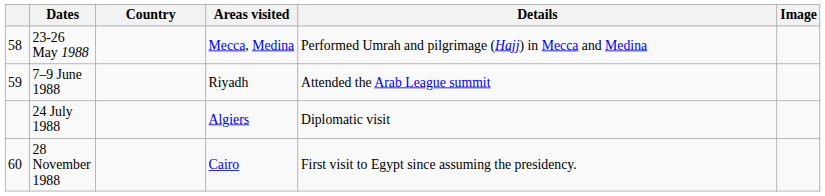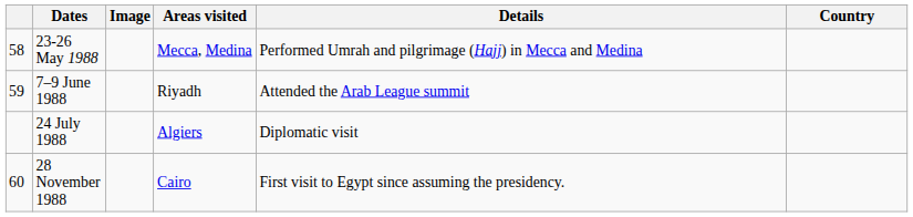 <table class="wikitable sortable" border="1" style="margin: 1em auto 1em auto">
 <tr>
 <th style="width: 3%;"></th>
 <th width="70">Dates</th>
-<th width="120">Country</th>
+<th>Image</th>
 <th width="100">Areas visited</th>
 <th width="550">Details</th>
-<th>Image</th>
+<th width="120">Country</th>
 </tr>
 <tr>
 <td>58</td>
 <td>23-26 May <em>1988</em></td>
 <td></td>
 <td><a href='#'>Mecca</a>, <a href='#'>Medina</a></td>
 <td>Performed Umrah and  pilgrimage (<em><a href='#'>Hajj</a></em>) in <a href='#'>Mecca</a> and <a href='#'>Medina</a></td>
 <td></td>
 </tr>
 <tr>
 <td>59</td>
 <td>7–9 June 1988</td>
 <td></td>
 <td>Riyadh</td>
 <td>Attended the <a href='#'>Arab League summit</a></td>
 <td></td>
 </tr>
 <tr>
 <td></td>
 <td>24 July 1988</td>
 <td></td>
 <td><a href='#'>Algiers</a></td>
 <td>Diplomatic visit</td>
 <td></td>
 </tr>
 <tr>
 <td>60</td>
 <td>28 November 1988</td>
 <td></td>
 <td><a href='#'>Cairo</a></td>
 <td>First visit to Egypt since assuming the presidency.</td>
 <td></td>
 </tr>
 </table>
